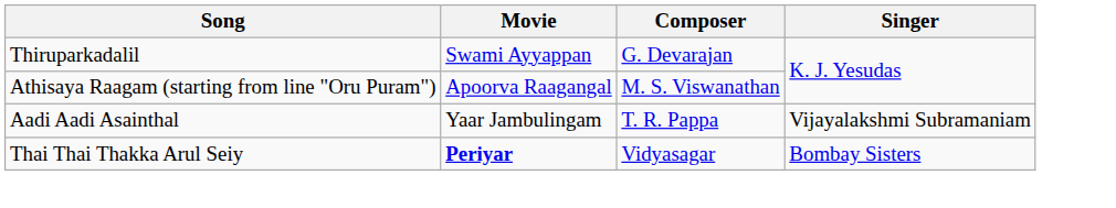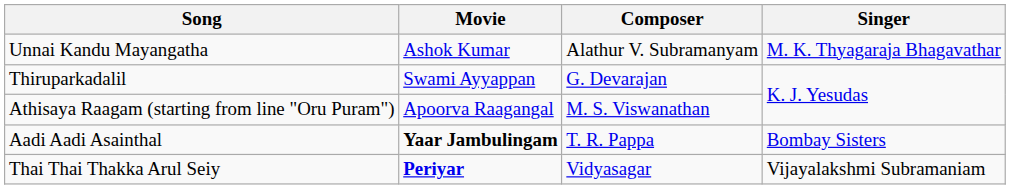 <table class="wikitable">
 <tr>
 <th>Song</th>
 <th>Movie</th>
 <th>Composer</th>
 <th>Singer</th>
+</tr>
+<tr>
+<td>Unnai Kandu Mayangatha</td>
+<td><a href='#'>Ashok Kumar</a></td>
+<td>Alathur V. Subramanyam</td>
+<td><a href='#'>M. K. Thyagaraja Bhagavathar</a></td>
 </tr>
 <tr>
 <td>Thiruparkadalil</td>
 <td><a href='#'>Swami Ayyappan</a></td>
 <td><a href='#'>G. Devarajan</a></td>
 <td rowspan="2"><a href='#'>K. J. Yesudas</a></td>
 </tr>
 <tr>
 <td>Athisaya Raagam (starting from line "Oru Puram")</td>
 <td><a href='#'>Apoorva Raagangal</a></td>
 <td><a href='#'>M. S. Viswanathan</a></td>
 </tr>
 <tr>
 <td>Aadi Aadi Asainthal</td>
-<td>Yaar Jambulingam</td>
+<td><strong>Yaar Jambulingam</strong></td>
 <td><a href='#'>T. R. Pappa</a></td>
-<td>Vijayalakshmi Subramaniam</td>
+<td><a href='#'>Bombay Sisters</a></td>
 </tr>
 <tr>
 <td>Thai Thai Thakka Arul Seiy</td>
 <td><strong><a href='#'>Periyar</a></strong></td>
 <td><a href='#'>Vidyasagar</a></td>
-<td><a href='#'>Bombay Sisters</a></td>
+<td>Vijayalakshmi Subramaniam</td>
 </tr>
 </table>
